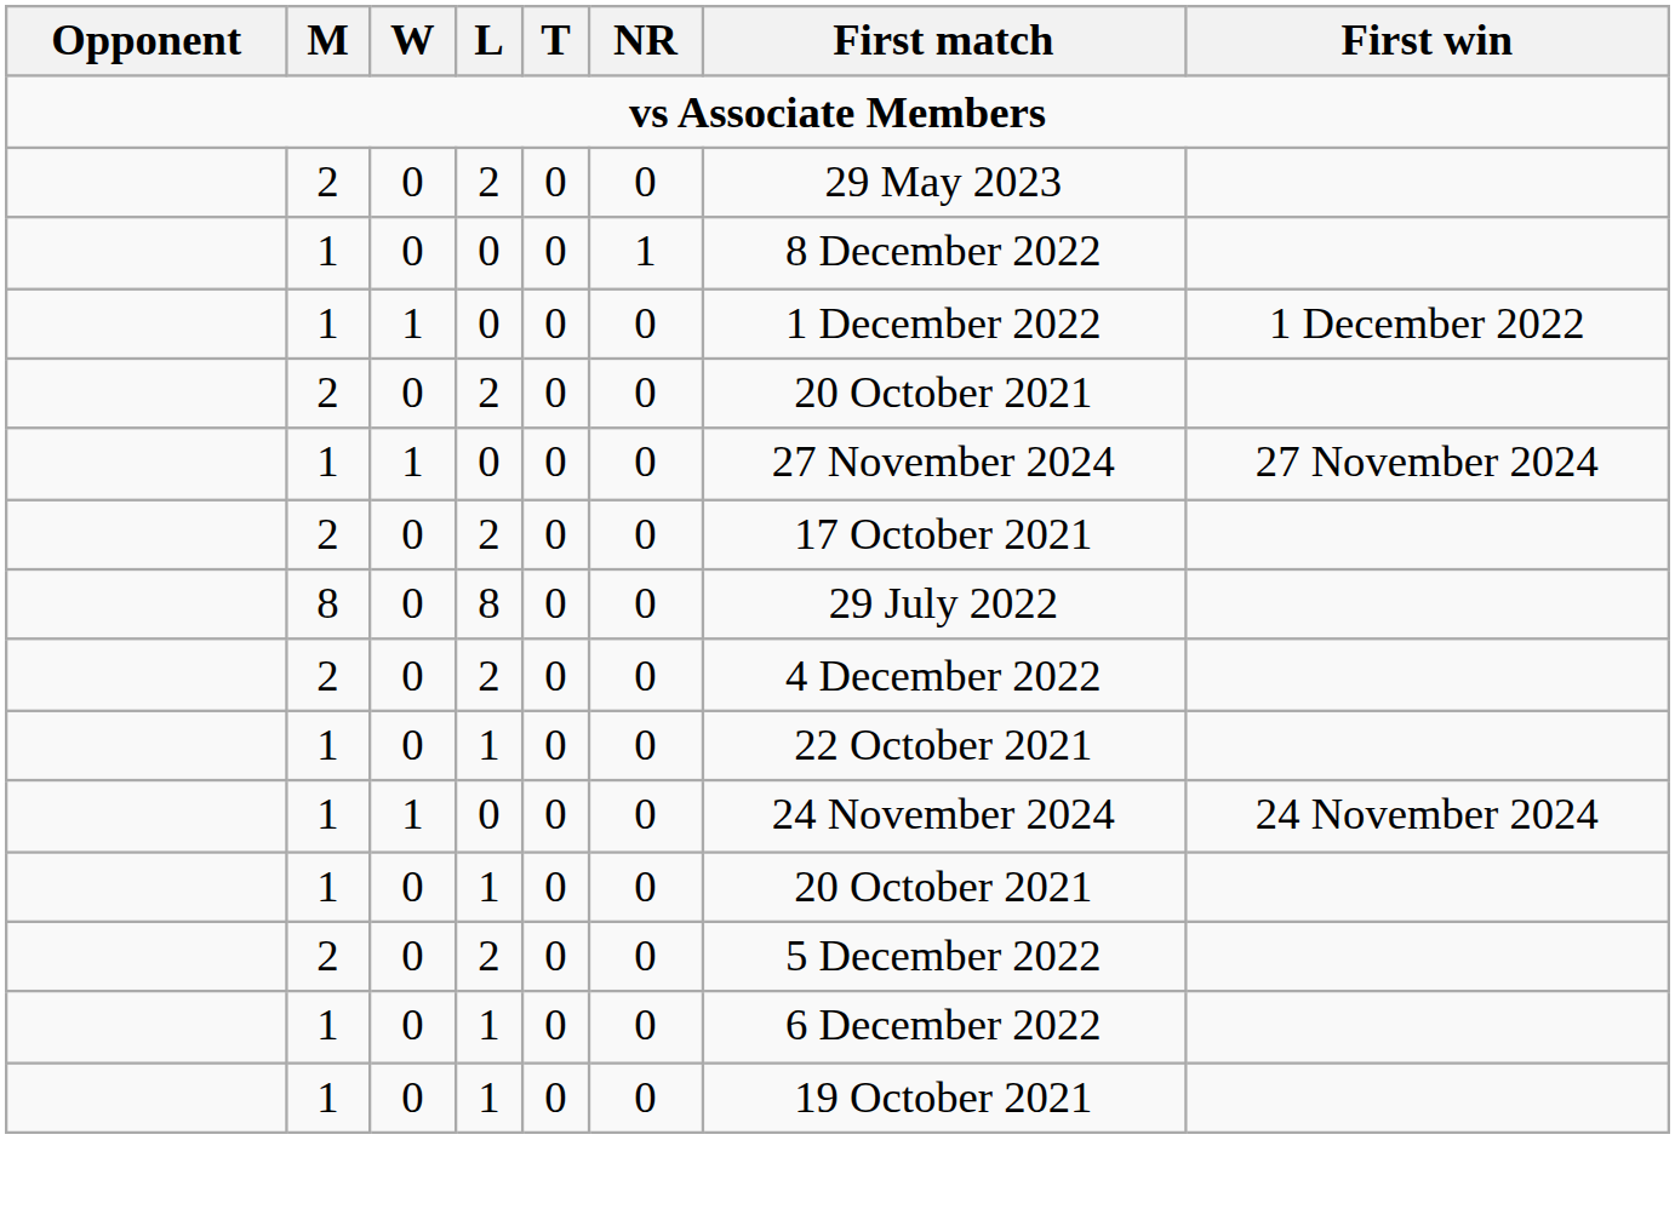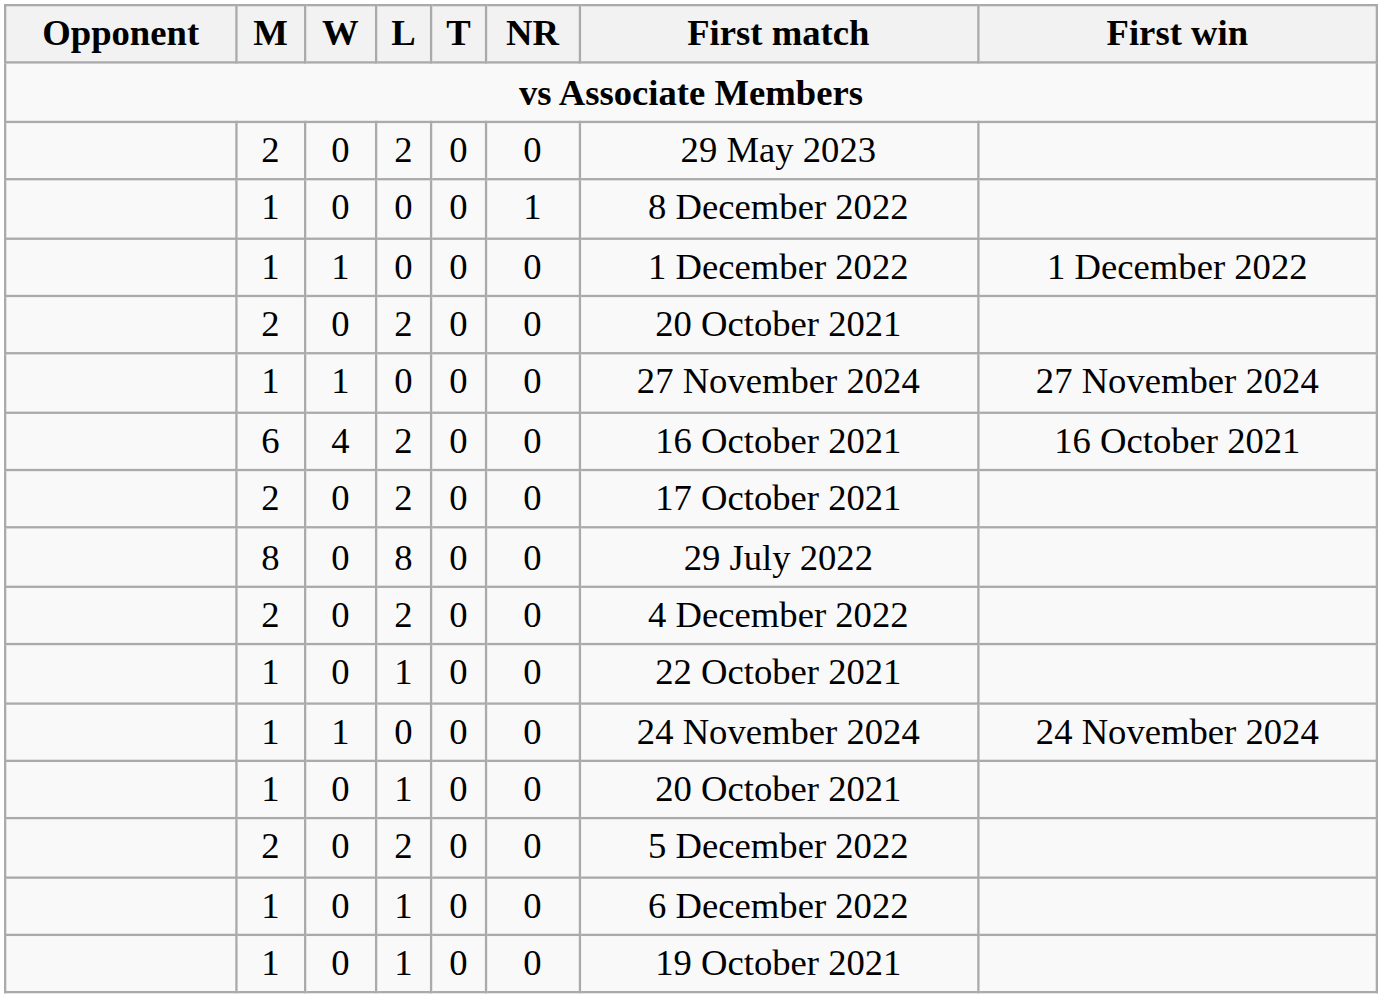 <table class="wikitable" style="text-align: center; width: 600px;">
 <tr>
 <th>Opponent</th>
 <th>M</th>
 <th>W</th>
 <th>L</th>
 <th>T</th>
 <th>NR</th>
 <th>First match</th>
 <th>First win</th>
 </tr>
 <tr>
 <td colspan="8" style="text-align:center;"><strong>vs Associate Members</strong></td>
 </tr>
 <tr>
 <td align=left></td>
 <td>2</td>
 <td>0</td>
 <td>2</td>
 <td>0</td>
 <td>0</td>
 <td>29 May 2023</td>
 <td></td>
 </tr>
 <tr>
 <td align=left></td>
 <td>1</td>
 <td>0</td>
 <td>0</td>
 <td>0</td>
 <td>1</td>
 <td>8 December 2022</td>
 <td></td>
 </tr>
 <tr>
 <td align=left></td>
 <td>1</td>
 <td>1</td>
 <td>0</td>
 <td>0</td>
 <td>0</td>
 <td>1 December 2022</td>
 <td>1 December 2022</td>
 </tr>
 <tr>
 <td align=left></td>
 <td>2</td>
 <td>0</td>
 <td>2</td>
 <td>0</td>
 <td>0</td>
 <td>20 October 2021</td>
 <td></td>
 </tr>
 <tr>
 <td align=left></td>
 <td>1</td>
 <td>1</td>
 <td>0</td>
 <td>0</td>
 <td>0</td>
 <td>27 November 2024</td>
 <td>27 November 2024</td>
+</tr>
+<tr>
+<td align=left></td>
+<td>6</td>
+<td>4</td>
+<td>2</td>
+<td>0</td>
+<td>0</td>
+<td>16 October 2021</td>
+<td>16 October 2021</td>
 </tr>
 <tr>
 <td align=left></td>
 <td>2</td>
 <td>0</td>
 <td>2</td>
 <td>0</td>
 <td>0</td>
 <td>17 October 2021</td>
 <td></td>
 </tr>
 <tr>
 <td align=left></td>
 <td>8</td>
 <td>0</td>
 <td>8</td>
 <td>0</td>
 <td>0</td>
 <td>29 July 2022</td>
 <td></td>
 </tr>
 <tr>
 <td align=left></td>
 <td>2</td>
 <td>0</td>
 <td>2</td>
 <td>0</td>
 <td>0</td>
 <td>4 December 2022</td>
 <td></td>
 </tr>
 <tr>
 <td align=left></td>
 <td>1</td>
 <td>0</td>
 <td>1</td>
 <td>0</td>
 <td>0</td>
 <td>22 October 2021</td>
 <td></td>
 </tr>
 <tr>
 <td align=left></td>
 <td>1</td>
 <td>1</td>
 <td>0</td>
 <td>0</td>
 <td>0</td>
 <td>24 November 2024</td>
 <td>24 November 2024</td>
 </tr>
 <tr>
 <td align=left></td>
 <td>1</td>
 <td>0</td>
 <td>1</td>
 <td>0</td>
 <td>0</td>
 <td>20 October 2021</td>
 <td></td>
 </tr>
 <tr>
 <td align=left></td>
 <td>2</td>
 <td>0</td>
 <td>2</td>
 <td>0</td>
 <td>0</td>
 <td>5 December 2022</td>
 <td></td>
 </tr>
 <tr>
 <td align=left></td>
 <td>1</td>
 <td>0</td>
 <td>1</td>
 <td>0</td>
 <td>0</td>
 <td>6 December 2022</td>
 <td></td>
 </tr>
 <tr>
 <td align=left></td>
 <td>1</td>
 <td>0</td>
 <td>1</td>
 <td>0</td>
 <td>0</td>
 <td>19 October 2021</td>
 <td></td>
 </tr>
 </table>
